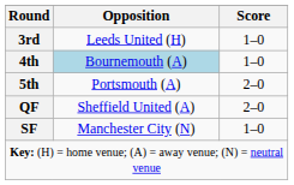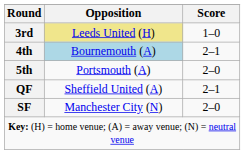 <table class="wikitable plainrowheaders" style="text-align:center;margin:0">
 <tr>
 </tr>
 <tr>
 <th scope="col" style="width:25px">Round</th>
 <th scope="col" style="width:180px">Opposition</th>
 <th scope="col" style="width:70px">Score</th>
 </tr>
 <tr>
 <th scope=row style="text-align:center">3rd</th>
-<td><a href='#'>Leeds United</a> (<a href='#'>H</a>)</td>
+<td style="background: khaki;"><a href='#'>Leeds United</a> (<a href='#'>H</a>)</td>
 <td>1–0</td>
 </tr>
 <tr>
 <th scope=row style="text-align:center">4th</th>
 <td style="background: lightblue;"><a href='#'>Bournemouth</a> (<a href='#'>A</a>)</td>
-<td>1–0</td>
+<td>2–1</td>
 </tr>
 <tr>
 <th scope=row style="text-align:center">5th</th>
 <td><a href='#'>Portsmouth</a> (<a href='#'>A</a>)</td>
 <td>2–0</td>
 </tr>
 <tr>
 <th scope=row style="text-align:center">QF</th>
 <td><a href='#'>Sheffield United</a> (<a href='#'>A</a>)</td>
-<td>2–0</td>
+<td>2–1</td>
 </tr>
 <tr>
 <th scope=row style="text-align:center">SF</th>
 <td><a href='#'>Manchester City</a> (<a href='#'>N</a>)</td>
-<td>1–0</td>
+<td>2–0</td>
 </tr>
 <tr>
 <td colspan="3"><small><strong>Key:</strong> (H) = home venue; (A) = away venue; (N) = <a href='#'>neutral venue</a></small></td>
 </tr>
 </table>
